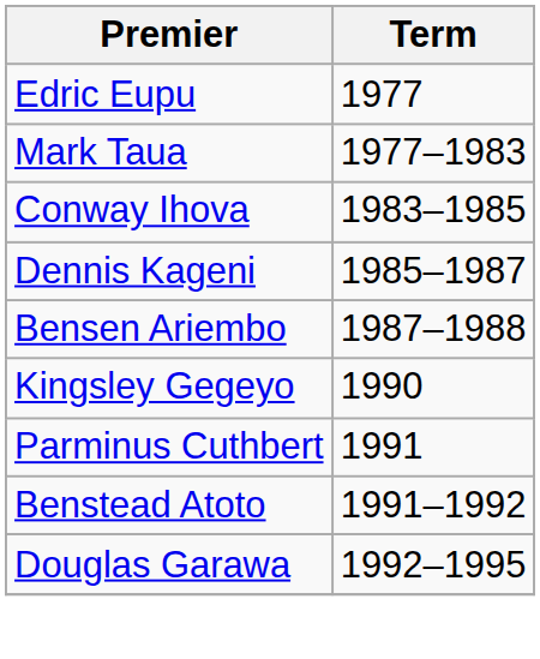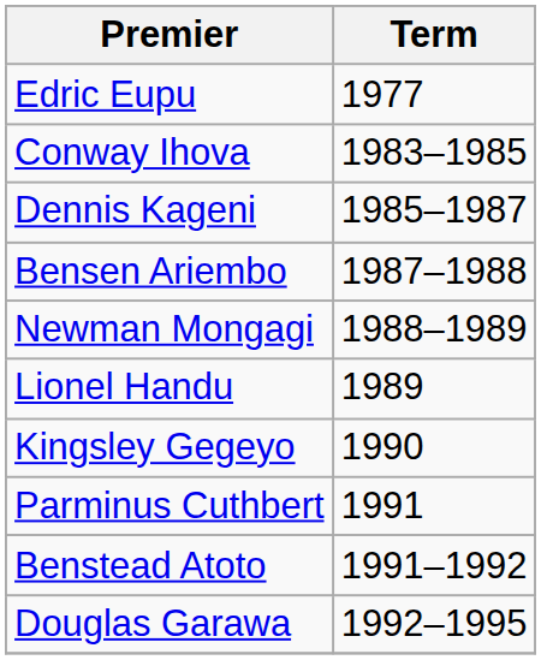 <table class="wikitable">
 <tr>
 <th><strong>Premier</strong></th>
 <th><strong>Term</strong></th>
 </tr>
 <tr>
 <td><a href='#'>Edric Eupu</a></td>
 <td>1977</td>
-</tr>
-<tr>
-<td><a href='#'>Mark Taua</a></td>
-<td>1977–1983</td>
 </tr>
 <tr>
 <td><a href='#'>Conway Ihova</a></td>
 <td>1983–1985</td>
 </tr>
 <tr>
 <td><a href='#'>Dennis Kageni</a></td>
 <td>1985–1987</td>
 </tr>
 <tr>
 <td><a href='#'>Bensen Ariembo</a></td>
 <td>1987–1988</td>
+</tr>
+<tr>
+<td><a href='#'>Newman Mongagi</a></td>
+<td>1988–1989</td>
+</tr>
+<tr>
+<td><a href='#'>Lionel Handu</a></td>
+<td>1989</td>
 </tr>
 <tr>
 <td><a href='#'>Kingsley Gegeyo</a></td>
 <td>1990</td>
 </tr>
 <tr>
 <td><a href='#'>Parminus Cuthbert</a></td>
 <td>1991</td>
 </tr>
 <tr>
 <td><a href='#'>Benstead Atoto</a></td>
 <td>1991–1992</td>
 </tr>
 <tr>
 <td><a href='#'>Douglas Garawa</a></td>
 <td>1992–1995</td>
 </tr>
 <tr>
 </tr>
 </table>
